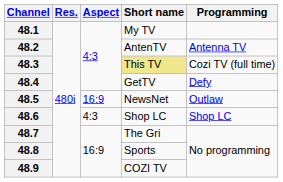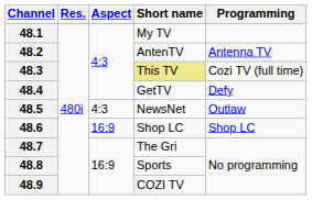 <table class="wikitable">
 <tr>
 <th scope = "col"><a href='#'>Channel</a></th>
 <th scope = "col"><a href='#'>Res.</a></th>
 <th scope = "col"><a href='#'>Aspect</a></th>
 <th scope = "col">Short name</th>
 <th scope = "col">Programming</th>
 </tr>
 <tr>
 <th scope = "row">48.1</th>
 <td rowspan=9><a href='#'>480i</a></td>
 <td rowspan=4><a href='#'>4:3</a></td>
 <td>My TV</td>
 <td></td>
 </tr>
 <tr>
 <th scope = "row">48.2</th>
 <td>AntenTV</td>
 <td><a href='#'>Antenna TV</a></td>
 </tr>
 <tr>
 <th scope = "row">48.3</th>
 <td style="background: khaki;">This TV</td>
 <td>Cozi TV (full time)</td>
 </tr>
 <tr>
 <th scope = "row">48.4</th>
 <td>GetTV</td>
 <td><a href='#'>Defy</a></td>
 </tr>
 <tr>
 <th scope = "row">48.5</th>
-<td><a href='#'>16:9</a></td>
+<td>4:3</td>
 <td>NewsNet</td>
 <td><a href='#'>Outlaw</a></td>
 </tr>
 <tr>
 <th scope = "row">48.6</th>
-<td>4:3</td>
+<td><a href='#'>16:9</a></td>
 <td>Shop LC</td>
 <td><a href='#'>Shop LC</a></td>
 </tr>
 <tr>
 <th scope = "row">48.7</th>
 <td rowspan=3>16:9</td>
 <td>The Gri</td>
 <td rowspan=3>No programming</td>
 </tr>
 <tr>
 <th scope = "row">48.8</th>
 <td>Sports</td>
 </tr>
 <tr>
 <th scope = "row">48.9</th>
 <td>COZI TV</td>
 </tr>
 </table>
